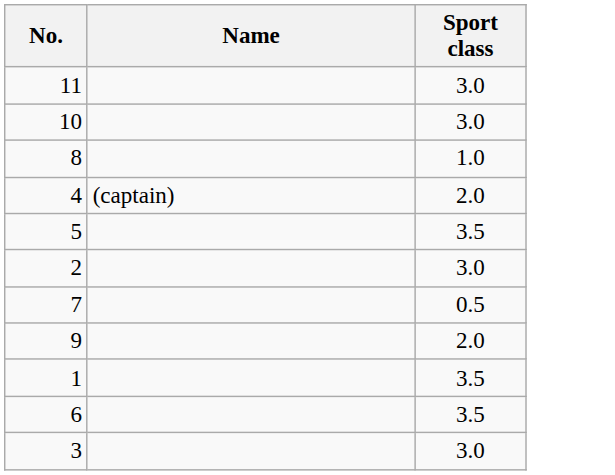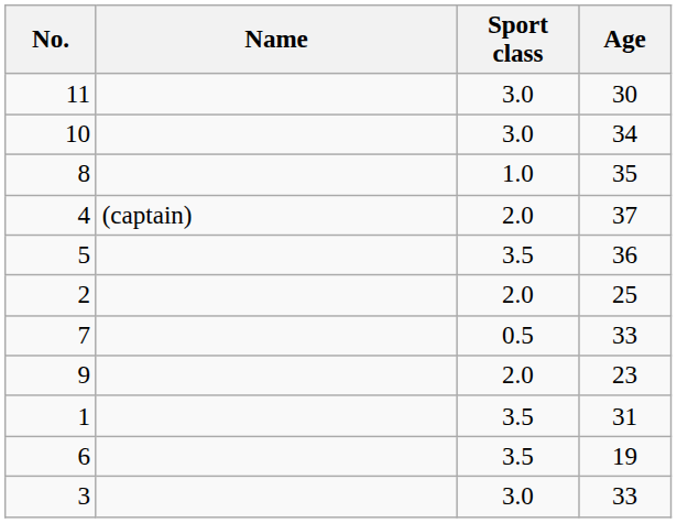 <table class="wikitable sortable">
 <tr>
 <th width="50">No.</th>
 <th width="220">Name</th>
 <th width="70">Sport class</th>
+<th width="50">Age</th>
 </tr>
 <tr>
 <td align="right">11</td>
 <td></td>
 <td align="center">3.0</td>
+<td align="center">30</td>
 </tr>
 <tr>
 <td align="right">10</td>
 <td></td>
 <td align="center">3.0</td>
+<td align="center">34</td>
 </tr>
 <tr>
 <td align="right">8</td>
 <td></td>
 <td align="center">1.0</td>
+<td align="center">35</td>
 </tr>
 <tr>
 <td align="right">4</td>
 <td> (captain)</td>
 <td align="center">2.0</td>
+<td align="center">37</td>
 </tr>
 <tr>
 <td align="right">5</td>
 <td></td>
 <td align="center">3.5</td>
+<td align="center">36</td>
 </tr>
 <tr>
 <td align="right">2</td>
 <td></td>
-<td align="center">3.0</td>
+<td align="center">2.0</td>
+<td align="center">25</td>
 </tr>
 <tr>
 <td align="right">7</td>
 <td></td>
 <td align="center">0.5</td>
+<td align="center">33</td>
 </tr>
 <tr>
 <td align="right">9</td>
 <td></td>
 <td align="center">2.0</td>
+<td align="center">23</td>
 </tr>
 <tr>
 <td align="right">1</td>
 <td></td>
 <td align="center">3.5</td>
+<td align="center">31</td>
 </tr>
 <tr>
 <td align="right">6</td>
 <td></td>
 <td align="center">3.5</td>
+<td align="center">19</td>
 </tr>
 <tr>
 <td align="right">3</td>
 <td></td>
 <td align="center">3.0</td>
+<td align="center">33</td>
 </tr>
 </table>
